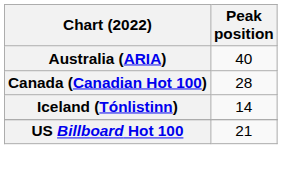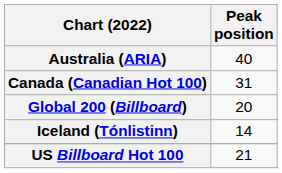 <table class="wikitable sortable plainrowheaders" style="text-align:center">
 <tr>
 <th scope="col">Chart (2022)</th>
 <th scope="col">Peak<br>position</th>
 </tr>
 <tr>
 <th scope="row">Australia (<a href='#'>ARIA</a>)</th>
 <td>40</td>
 </tr>
 <tr>
 <th scope="row">Canada (<a href='#'>Canadian Hot 100</a>)</th>
-<td>28</td>
+<td>31</td>
+</tr>
+<tr>
+<th scope="row"><a href='#'>Global 200</a> (<em><a href='#'>Billboard</a></em>)</th>
+<td>20</td>
 </tr>
 <tr>
 <th scope="row">Iceland (<a href='#'>Tónlistinn</a>)</th>
 <td>14</td>
 </tr>
 <tr>
 </tr>
 <tr>
 </tr>
 <tr>
 <th scope="row">US <a href='#'><em>Billboard</em> Hot 100</a></th>
 <td>21</td>
 </tr>
 </table>
